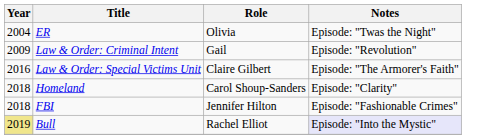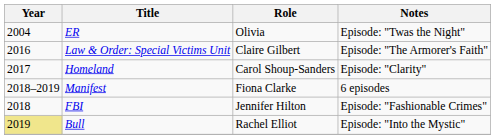 <table class="wikitable sortable">
 <tr>
 <th>Year</th>
 <th>Title</th>
 <th>Role</th>
 <th>Notes</th>
 </tr>
 <tr>
 <td>2004</td>
 <td><em><a href='#'>ER</a></em></td>
 <td>Olivia</td>
 <td>Episode: "Twas the Night"</td>
 </tr>
 <tr>
-<td>2009</td>
-<td><em><a href='#'>Law & Order: Criminal Intent</a></em></td>
-<td>Gail</td>
-<td>Episode: "Revolution"</td>
-</tr>
-<tr>
 <td>2016</td>
 <td><em><a href='#'>Law & Order: Special Victims Unit</a></em></td>
 <td>Claire Gilbert</td>
 <td>Episode: "The Armorer's Faith"</td>
 </tr>
 <tr>
-<td>2018</td>
+<td>2017</td>
 <td><em><a href='#'>Homeland</a></em></td>
 <td>Carol Shoup-Sanders</td>
 <td>Episode: "Clarity"</td>
+</tr>
+<tr>
+<td>2018–2019</td>
+<td><em><a href='#'>Manifest</a></em></td>
+<td>Fiona Clarke</td>
+<td>6 episodes</td>
 </tr>
 <tr>
 <td>2018</td>
 <td><em><a href='#'>FBI</a></em></td>
 <td>Jennifer Hilton</td>
 <td>Episode: "Fashionable Crimes"</td>
 </tr>
 <tr>
 <td style="background: khaki;">2019</td>
 <td><em><a href='#'>Bull</a></em></td>
 <td>Rachel Elliot</td>
-<td style="background: lavender;">Episode: "Into the Mystic"</td>
+<td>Episode: "Into the Mystic"</td>
 </tr>
 <tr>
 </tr>
 </table>
